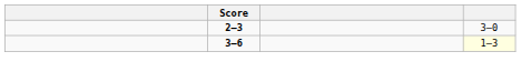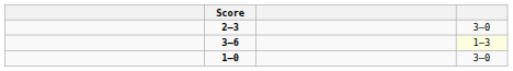 <table class="wikitable" style="text-align: center; ">
 <tr>
 <th align="right" width="270"></th>
 <th width="65">Score</th>
 <th align="left" width="270"></th>
 <th width="65"></th>
 </tr>
 <tr>
 <td align="left"></td>
 <td><strong>2–3</strong></td>
 <td align="left"><strong></strong></td>
 <td>3–0 <strong></strong></td>
 </tr>
 <tr>
 <td align="left"></td>
 <td><strong>3–6</strong></td>
 <td align="left"><strong></strong></td>
 <td style="background: lightyellow;">1–3 <strong></strong></td>
 </tr>
+<tr>
+<td align="left"><strong></strong></td>
+<td><strong>1–0</strong></td>
+<td align="left"></td>
+<td>3–0 <strong></strong></td>
+</tr>
 </table>
